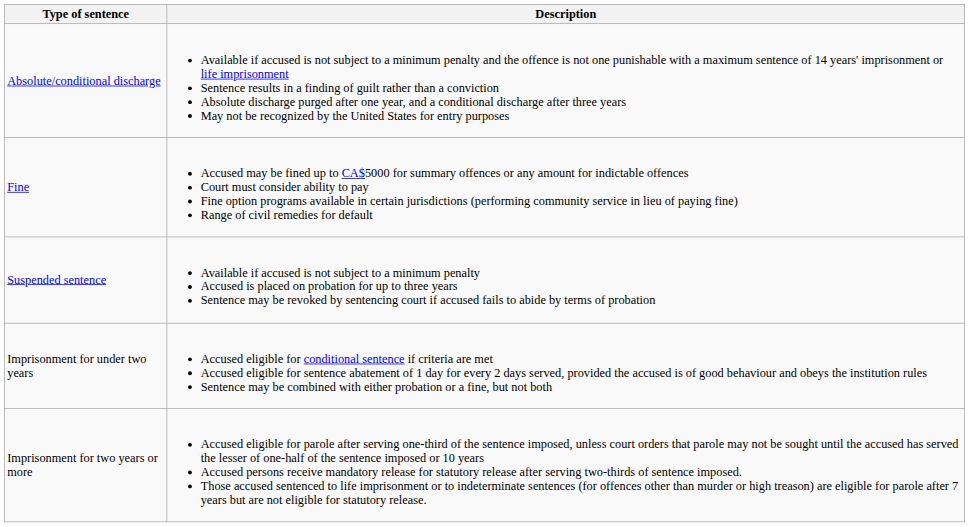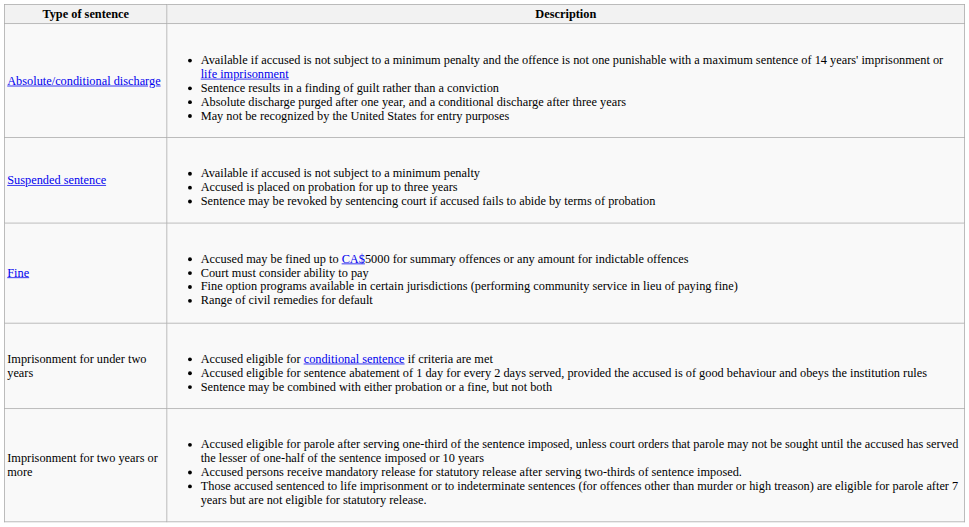 <table class="wikitable">
 <tr>
 <th>Type of sentence</th>
 <th>Description</th>
 </tr>
 <tr>
 <td><a href='#'>Absolute/conditional discharge</a></td>
 <td><br><ul><li>Available if accused is not subject to a minimum penalty and the offence is not one punishable with a maximum sentence of 14 years' imprisonment or <a href='#'>life imprisonment</a></li><li>Sentence results in a finding of guilt rather than a conviction</li><li>Absolute discharge purged after one year, and a conditional discharge after three years</li><li>May not be recognized by the United States for entry purposes</li></ul></td>
 </tr>
 <tr>
+<td><a href='#'>Suspended sentence</a></td>
+<td><br><ul><li>Available if accused is not subject to a minimum penalty</li><li>Accused is placed on probation for up to three years</li><li>Sentence may be revoked by sentencing court if accused fails to abide by terms of probation</li></ul></td>
+</tr>
+<tr>
 <td><a href='#'>Fine</a></td>
 <td><br><ul><li>Accused may be fined up to <a href='#'>CA$</a>5000 for summary offences or any amount for indictable offences</li><li>Court must consider ability to pay</li><li>Fine option programs available in certain jurisdictions (performing community service in lieu of paying fine)</li><li>Range of civil remedies for default</li></ul></td>
-</tr>
-<tr>
-<td><a href='#'>Suspended sentence</a></td>
-<td><br><ul><li>Available if accused is not subject to a minimum penalty</li><li>Accused is placed on probation for up to three years</li><li>Sentence may be revoked by sentencing court if accused fails to abide by terms of probation</li></ul></td>
 </tr>
 <tr>
 <td>Imprisonment for under two years</td>
 <td><br><ul><li>Accused eligible for <a href='#'>conditional sentence</a> if criteria are met</li><li>Accused eligible for sentence abatement of 1 day for every 2 days served, provided the accused is of good behaviour and obeys the institution rules</li><li>Sentence may be combined with either probation or a fine, but not both</li></ul></td>
 </tr>
 <tr>
 <td>Imprisonment for two years or more</td>
 <td><br><ul><li>Accused eligible for parole after serving one-third of the sentence imposed, unless court orders that parole may not be sought until the accused has served the lesser of one-half of the sentence imposed or 10 years</li><li>Accused persons receive mandatory release for statutory release after serving two-thirds of sentence imposed.</li><li>Those accused sentenced to life imprisonment or to indeterminate sentences (for offences other than murder or high treason) are eligible for parole after 7 years but are not eligible for statutory release.</li></ul></td>
 </tr>
 </table>
